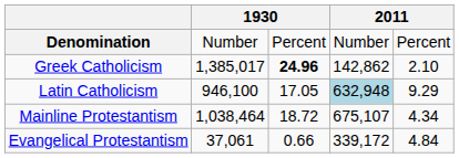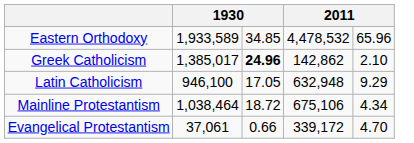 <table class="wikitable" style="text-align:center;">
 <tr>
 <th></th>
 <th colspan=2>1930</th>
 <th colspan=2>2011</th>
 </tr>
 <tr>
-<th>Denomination</th>
-<td>Number</td>
-<td>Percent</td>
-<td>Number</td>
-<td>Percent</td>
+<td><a href='#'>Eastern Orthodoxy</a></td>
+<td>1,933,589</td>
+<td>34.85</td>
+<td>4,478,532</td>
+<td>65.96</td>
 </tr>
 <tr>
 <td><a href='#'>Greek Catholicism</a></td>
 <td>1,385,017</td>
 <td><strong>24.96</strong></td>
 <td>142,862</td>
 <td>2.10</td>
 </tr>
 <tr>
 <td><a href='#'>Latin Catholicism</a></td>
 <td>946,100</td>
 <td>17.05</td>
-<td style="background: lightblue;">632,948</td>
+<td>632,948</td>
 <td>9.29</td>
 </tr>
 <tr>
 <td><a href='#'>Mainline Protestantism</a></td>
 <td>1,038,464</td>
 <td>18.72</td>
-<td>675,107</td>
+<td>675,106</td>
 <td>4.34</td>
 </tr>
 <tr>
 <td><a href='#'>Evangelical Protestantism</a></td>
 <td>37,061</td>
 <td>0.66</td>
 <td>339,172</td>
-<td>4.84</td>
+<td>4.70</td>
 </tr>
 </table>
